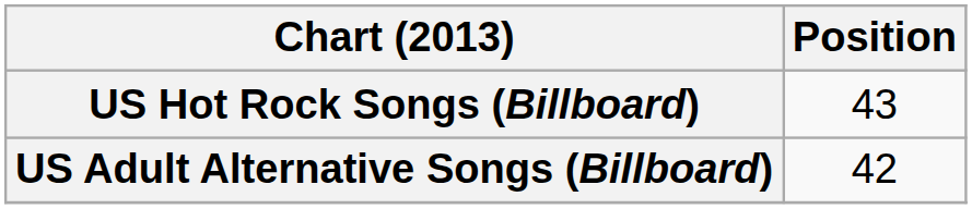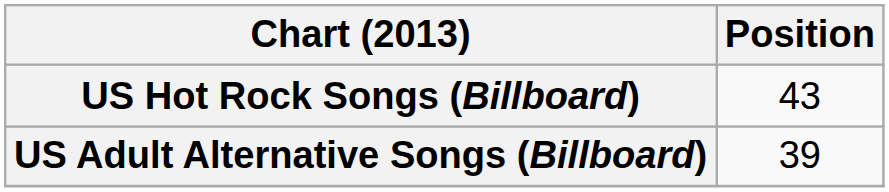 <table class="wikitable plainrowheaders sortable">
 <tr>
 <th>Chart (2013)</th>
 <th>Position</th>
 </tr>
 <tr>
 <th scope="row">US Hot Rock Songs (<em>Billboard</em>)</th>
 <td style="text-align:center;">43</td>
 </tr>
 <tr>
 <th scope="row">US Adult Alternative Songs (<em>Billboard</em>)</th>
-<td style="text-align:center;">42</td>
+<td style="text-align:center;">39</td>
 </tr>
 <tr>
 </tr>
 </table>
